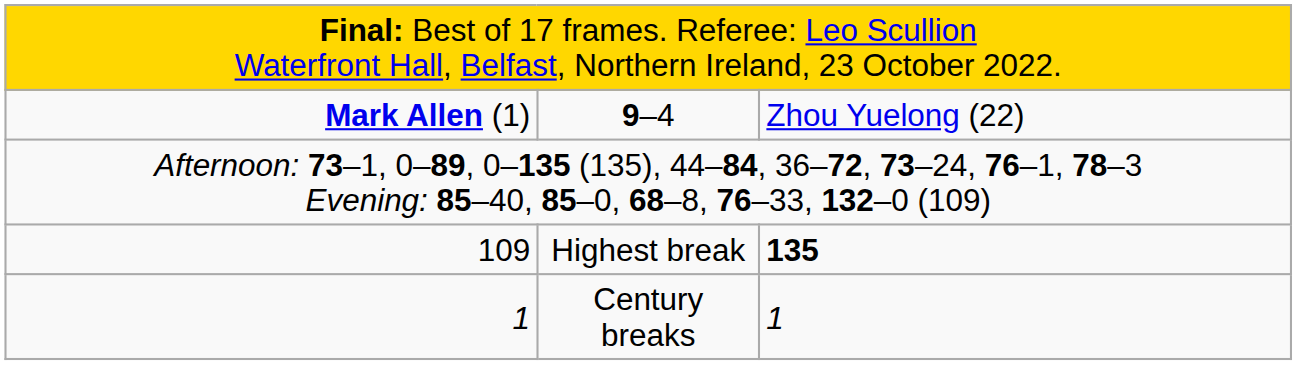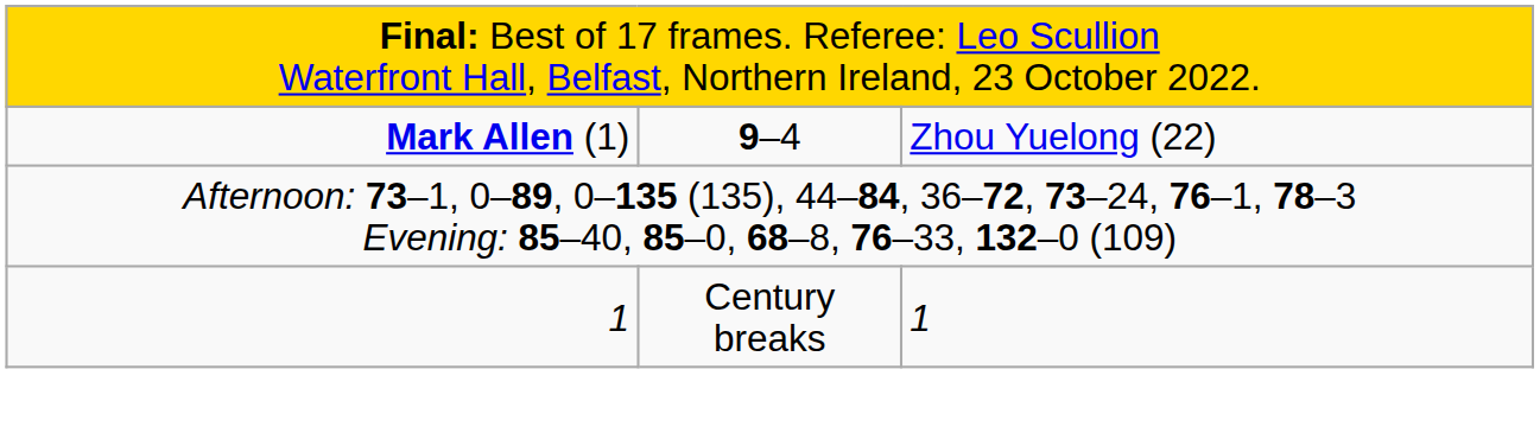 <table class="wikitable" style="font-size: 95%; margin: 1em auto 1em auto;">
 <tr>
 <td colspan="3" align="center" bgcolor="#ffd700"><strong>Final:</strong> Best of 17 frames. Referee: <a href='#'>Leo Scullion</a> <br> <a href='#'>Waterfront Hall</a>, <a href='#'>Belfast</a>, Northern Ireland, 23 October 2022.</td>
 </tr>
 <tr>
 <td width="250" align="right"><strong><a href='#'>Mark Allen</a></strong> (1)<br></td>
 <td width="100" align="center"><strong>9</strong>–4</td>
 <td width="250"><a href='#'>Zhou Yuelong</a> (22)<br></td>
 </tr>
 <tr>
 <td colspan="3" align="center" style="font-size: 100%"><em>Afternoon:</em> <strong>73</strong>–1, 0–<strong>89</strong>, 0–<strong>135</strong> (135), 44–<strong>84</strong>, 36–<strong>72</strong>, <strong>73</strong>–24, <strong>76</strong>–1, <strong>78</strong>–3<br><em>Evening:</em> <strong>85</strong>–40, <strong>85</strong>–0, <strong>68</strong>–8, <strong>76</strong>–33, <strong>132</strong>–0 (109)</td>
 </tr>
 <tr>
-<td align="right">109</td>
-<td align="center">Highest break</td>
-<td><strong>135</strong></td>
-</tr>
-<tr>
 <td align="right"><em>1</em></td>
 <td align="center">Century breaks</td>
 <td><em>1</em></td>
 </tr>
 </table>
